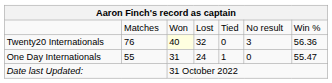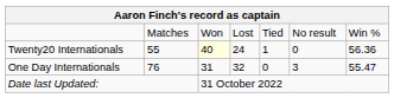 <table class="wikitable" style="float: right; margin-left: 1em; width: 40%; font-size: 90%;">
 <tr>
 <th colspan="8"><strong>Aaron Finch's record as captain</strong></th>
 </tr>
 <tr>
 <td> </td>
 <td>Matches</td>
 <td>Won</td>
 <td>Lost</td>
 <td>Tied</td>
 <td>No result</td>
 <td>Win %</td>
 </tr>
 <tr>
 <td>Twenty20 Internationals</td>
-<td>76</td>
+<td>55</td>
 <td style="background: lightyellow;">40</td>
-<td>32</td>
+<td>24</td>
+<td>1</td>
 <td>0</td>
-<td>3</td>
 <td>56.36</td>
 </tr>
 <tr>
 <td>One Day Internationals</td>
-<td>55</td>
+<td>76</td>
 <td>31</td>
-<td>24</td>
-<td>1</td>
+<td>32</td>
 <td>0</td>
+<td>3</td>
 <td>55.47</td>
 </tr>
 <tr>
 <td colspan=2><em>Date last Updated:</em></td>
 <td colspan=8>31 October 2022</td>
 </tr>
 </table>
